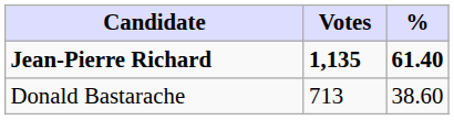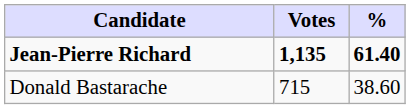 <table class="wikitable">
 <tr>
 <th style="background:#ddf; width:200px;">Candidate</th>
 <th style="background:#ddf; width:50px;">Votes</th>
 <th style="background:#ddf; width:30px;">%</th>
 </tr>
 <tr>
 <td><strong>Jean-Pierre Richard</strong></td>
 <td><strong>1,135</strong></td>
 <td><strong>61.40</strong></td>
 </tr>
 <tr>
 <td>Donald Bastarache</td>
-<td>713</td>
+<td>715</td>
 <td>38.60</td>
 </tr>
 </table>
